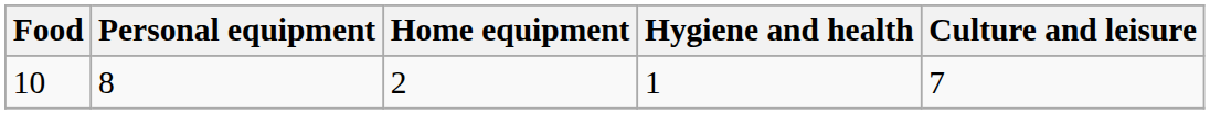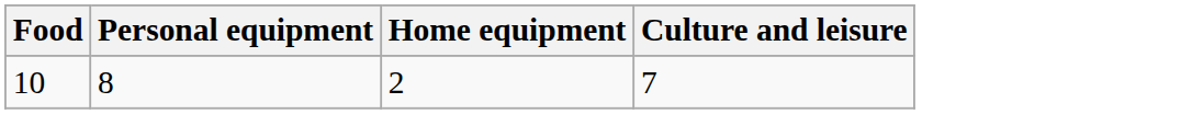 <table class="wikitable">
 <tr>
 <th>Food</th>
 <th>Personal equipment</th>
 <th>Home equipment</th>
-<th>Hygiene and health</th>
 <th>Culture and leisure</th>
 </tr>
 <tr>
 <td>10</td>
 <td>8</td>
 <td>2</td>
-<td>1</td>
 <td>7</td>
 </tr>
 </table>
